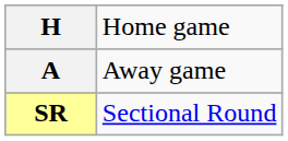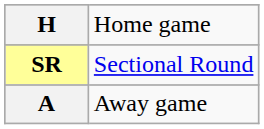 <table class="wikitable plainrowheaders" style="font-size:90%;">
 <tr>
 <th scope=row><strong>H</strong></th>
 <td>Home game</td>
 </tr>
 <tr>
+<th scope=row style="background:#FF9; border:1px solid #aaa; width:3em;">SR</th>
+<td><a href='#'>Sectional Round</a></td>
+</tr>
+<tr>
 <th scope=row><strong>A</strong></th>
 <td>Away game</td>
 </tr>
-<tr>
-<th scope=row style="background:#FF9; border:1px solid #aaa; width:3em;">SR</th>
-<td><a href='#'>Sectional Round</a></td>
-</tr>
 </table>
